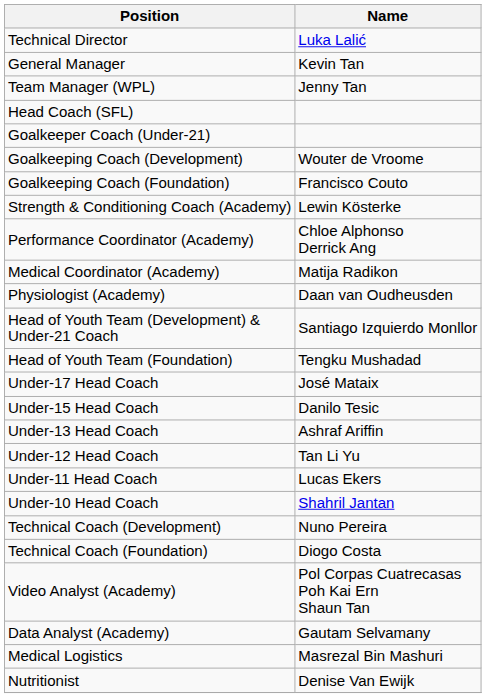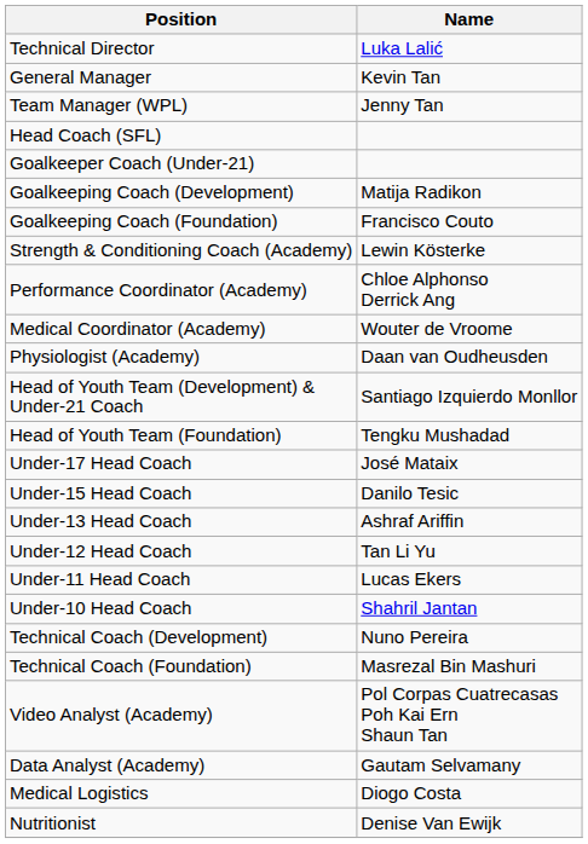 <table class="wikitable">
 <tr>
 <th>Position</th>
 <th>Name</th>
 </tr>
 <tr>
 <td>Technical Director</td>
 <td> <a href='#'>Luka Lalić</a></td>
 </tr>
 <tr>
 <td>General Manager</td>
 <td> Kevin Tan</td>
 </tr>
 <tr>
 <td>Team Manager (WPL)</td>
 <td> Jenny Tan</td>
 </tr>
 <tr>
 <td>Head Coach (SFL)</td>
 <td></td>
 </tr>
 <tr>
 <td>Goalkeeper Coach (Under-21)</td>
 <td></td>
 </tr>
 <tr>
 <td>Goalkeeping Coach (Development)</td>
-<td> Wouter de Vroome</td>
+<td> Matija Radikon</td>
 </tr>
 <tr>
 <td>Goalkeeping Coach (Foundation)</td>
 <td> Francisco Couto</td>
 </tr>
 <tr>
 <td>Strength & Conditioning Coach (Academy)</td>
 <td> Lewin Kösterke</td>
 </tr>
 <tr>
 <td>Performance Coordinator (Academy)</td>
 <td> Chloe Alphonso <br>  Derrick Ang</td>
 </tr>
 <tr>
 <td>Medical Coordinator (Academy)</td>
-<td> Matija Radikon</td>
+<td> Wouter de Vroome</td>
 </tr>
 <tr>
 <td>Physiologist (Academy)</td>
 <td> Daan van Oudheusden</td>
 </tr>
 <tr>
 <td>Head of Youth Team (Development) & <br> Under-21 Coach</td>
 <td> Santiago Izquierdo Monllor</td>
 </tr>
 <tr>
 <td>Head of Youth Team (Foundation)</td>
 <td> Tengku Mushadad</td>
 </tr>
 <tr>
 <td>Under-17 Head Coach</td>
 <td> José Mataix</td>
 </tr>
 <tr>
 <td>Under-15 Head Coach</td>
 <td> Danilo Tesic</td>
 </tr>
 <tr>
 <td>Under-13 Head Coach</td>
 <td> Ashraf Ariffin</td>
 </tr>
 <tr>
 <td>Under-12 Head Coach</td>
 <td> Tan Li Yu</td>
 </tr>
 <tr>
 <td>Under-11 Head Coach</td>
 <td> Lucas Ekers</td>
 </tr>
 <tr>
 <td>Under-10 Head Coach</td>
 <td> <a href='#'>Shahril Jantan</a></td>
 </tr>
 <tr>
 <td>Technical Coach (Development)</td>
 <td> Nuno Pereira <br></td>
 </tr>
 <tr>
 <td>Technical Coach (Foundation)</td>
-<td> Diogo Costa <br></td>
+<td> Masrezal Bin Mashuri</td>
 </tr>
 <tr>
 <td>Video Analyst (Academy)</td>
 <td> Pol Corpas Cuatrecasas <br>  Poh Kai Ern <br>  Shaun Tan</td>
 </tr>
 <tr>
 <td>Data Analyst (Academy)</td>
 <td> Gautam Selvamany</td>
 </tr>
 <tr>
 <td>Medical Logistics</td>
-<td> Masrezal Bin Mashuri</td>
+<td> Diogo Costa <br></td>
 </tr>
 <tr>
 <td>Nutritionist</td>
 <td> Denise Van Ewijk</td>
 </tr>
 <tr>
 </tr>
 </table>
